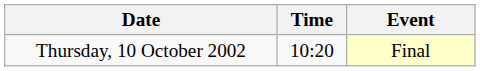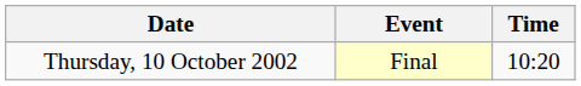 <table class = "wikitable" style="text-align:center;">
 <tr>
 <th width=220>Date</th>
+<th width=100>Event</th>
 <th width=50>Time</th>
-<th width=100>Event</th>
 </tr>
 <tr>
 <td>Thursday, 10 October 2002</td>
+<td bgcolor=ffffcc>Final</td>
 <td>10:20</td>
-<td bgcolor=ffffcc>Final</td>
 </tr>
 </table>
